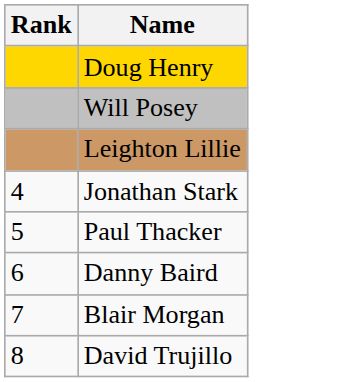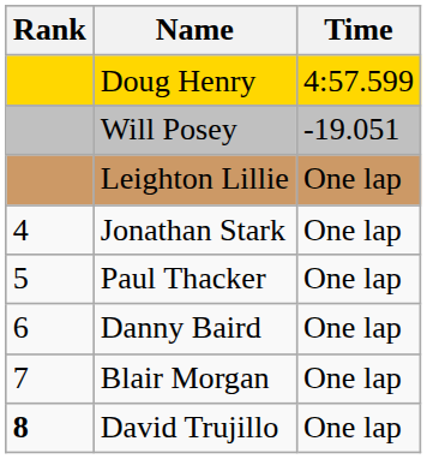 <table class="wikitable">
 <tr>
 <th>Rank</th>
 <th>Name</th>
+<th>Time</th>
 </tr>
 <tr style="background:gold;">
 <td></td>
 <td>Doug Henry</td>
+<td>4:57.599</td>
 </tr>
 <tr style="background:silver;">
 <td></td>
 <td>Will Posey</td>
+<td>-19.051</td>
 </tr>
 <tr style="background:#cc9966;">
 <td></td>
 <td>Leighton Lillie</td>
+<td>One lap</td>
 </tr>
 <tr>
 <td>4</td>
 <td>Jonathan Stark</td>
+<td>One lap</td>
 </tr>
 <tr>
 <td>5</td>
 <td>Paul Thacker</td>
+<td>One lap</td>
 </tr>
 <tr>
 <td>6</td>
 <td>Danny Baird</td>
+<td>One lap</td>
 </tr>
 <tr>
 <td>7</td>
 <td>Blair Morgan</td>
+<td>One lap</td>
 </tr>
 <tr>
-<td>8</td>
+<td><strong>8</strong></td>
 <td>David Trujillo</td>
+<td>One lap</td>
 </tr>
 </table>
